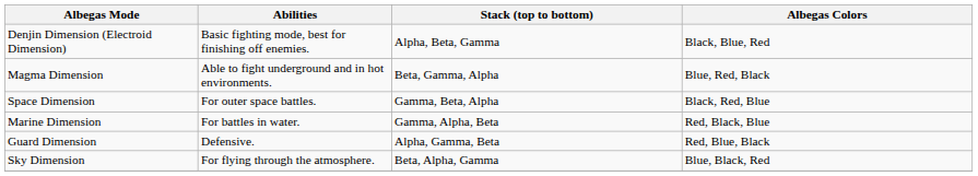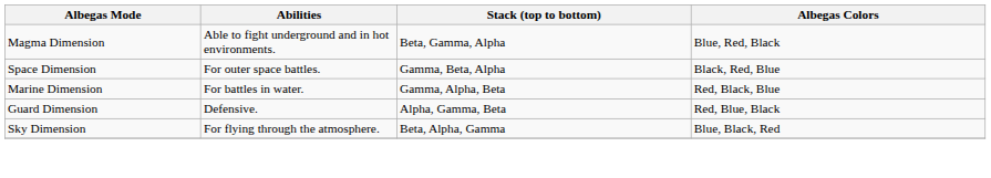 <table class="wikitable">
 <tr>
 <th style="width:20%;">Albegas Mode</th>
 <th style="width:20%;">Abilities</th>
 <th style="width:30%;">Stack (top to bottom)</th>
 <th style="width:30%;">Albegas Colors</th>
-</tr>
-<tr>
-<td>Denjin Dimension (Electroid Dimension)</td>
-<td>Basic fighting mode, best for finishing off enemies.</td>
-<td>Alpha, Beta, Gamma</td>
-<td>Black, Blue, Red</td>
 </tr>
 <tr>
 <td>Magma Dimension</td>
 <td>Able to fight underground and in hot environments.</td>
 <td>Beta, Gamma, Alpha</td>
 <td>Blue, Red, Black</td>
 </tr>
 <tr>
 <td>Space Dimension</td>
 <td>For outer space battles.</td>
 <td>Gamma, Beta, Alpha</td>
 <td>Black, Red, Blue</td>
 </tr>
 <tr>
 <td>Marine Dimension</td>
 <td>For battles in water.</td>
 <td>Gamma, Alpha, Beta</td>
 <td>Red, Black, Blue</td>
 </tr>
 <tr>
 <td>Guard Dimension</td>
 <td>Defensive.</td>
 <td>Alpha, Gamma, Beta</td>
 <td>Red, Blue, Black</td>
 </tr>
 <tr>
 <td>Sky Dimension</td>
 <td>For flying through the atmosphere.</td>
 <td>Beta, Alpha, Gamma</td>
 <td>Blue, Black, Red</td>
 </tr>
 <tr>
 </tr>
 </table>
